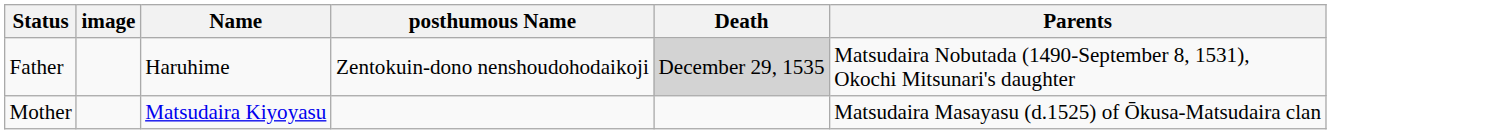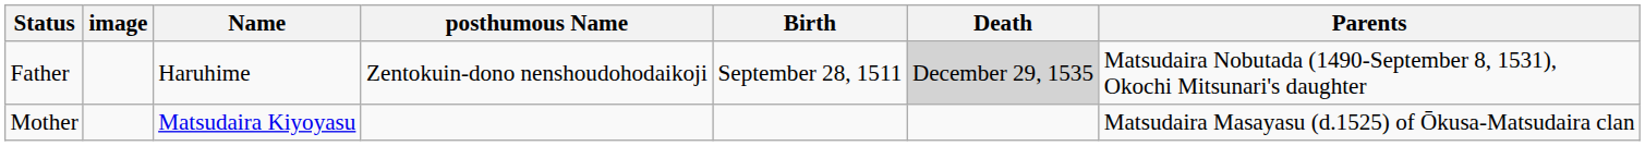 <table class="wikitable">
 <tr>
 <th>Status</th>
 <th>image</th>
 <th>Name</th>
 <th>posthumous Name</th>
+<th>Birth</th>
 <th>Death</th>
 <th>Parents</th>
 </tr>
 <tr>
 <td>Father</td>
 <td></td>
 <td>Haruhime</td>
 <td>Zentokuin-dono nenshoudohodaikoji</td>
+<td>September 28, 1511</td>
 <td style="background: lightgrey;">December 29, 1535</td>
 <td>Matsudaira Nobutada (1490-September 8, 1531), <br>Okochi Mitsunari's daughter</td>
 </tr>
 <tr>
 <td>Mother</td>
 <td></td>
 <td><a href='#'>Matsudaira Kiyoyasu</a></td>
 <td></td>
 <td></td>
+<td></td>
 <td>Matsudaira Masayasu (d.1525) of Ōkusa-Matsudaira clan</td>
 </tr>
 </table>
